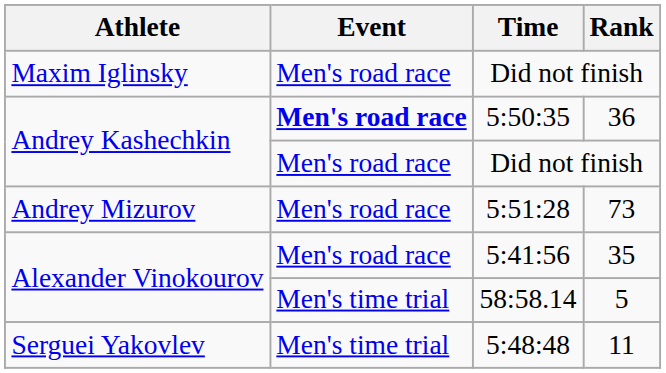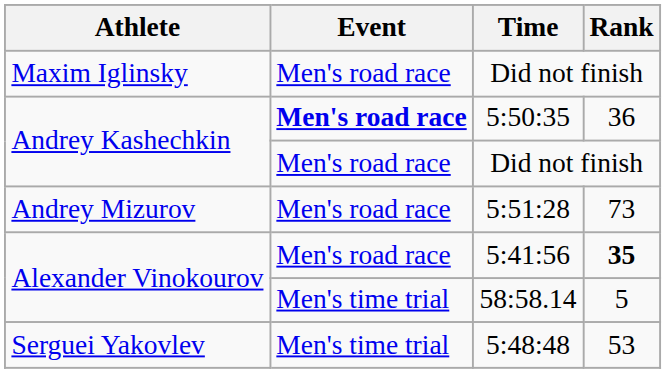 <table class=wikitable style="font-size:90%">
 <tr>
 <th>Athlete</th>
 <th>Event</th>
 <th>Time</th>
 <th>Rank</th>
 </tr>
 <tr align=center>
 <td align=left><a href='#'>Maxim Iglinsky</a></td>
 <td align=left><a href='#'>Men's road race</a></td>
 <td colspan=2>Did not finish</td>
 </tr>
 <tr align=center>
 <td align=left rowspan=2><a href='#'>Andrey Kashechkin</a></td>
 <td align=left><strong><a href='#'>Men's road race</a></strong></td>
 <td>5:50:35</td>
 <td>36</td>
 </tr>
 <tr align=center>
 <td align=left><a href='#'>Men's road race</a></td>
 <td colspan=2>Did not finish</td>
 </tr>
 <tr align=center>
 <td align=left><a href='#'>Andrey Mizurov</a></td>
 <td align=left><a href='#'>Men's road race</a></td>
 <td>5:51:28</td>
 <td>73</td>
 </tr>
 <tr align=center>
 <td align=left rowspan=2><a href='#'>Alexander Vinokourov</a></td>
 <td align=left><a href='#'>Men's road race</a></td>
 <td>5:41:56</td>
-<td>35</td>
+<td><strong>35</strong></td>
 </tr>
 <tr align=center>
 <td align=left><a href='#'>Men's time trial</a></td>
 <td>58:58.14</td>
 <td>5</td>
 </tr>
 <tr align=center>
 <td align=left><a href='#'>Serguei Yakovlev</a></td>
 <td align=left><a href='#'>Men's time trial</a></td>
 <td>5:48:48</td>
-<td>11</td>
+<td>53</td>
 </tr>
 </table>
